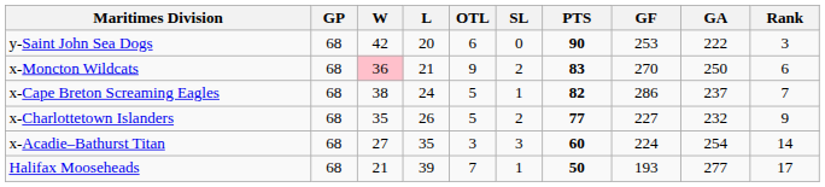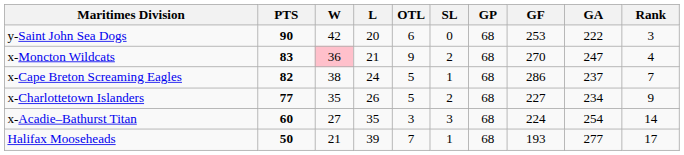 <table class="wikitable" style="text-align:center">
 <tr>
 <th bgcolor="#DDDDFF" width="33%">Maritimes Division</th>
-<th bgcolor="#DDDDFF" width="5%">GP</th>
+<th bgcolor="#DDDDFF" width="7.5%">PTS</th>
 <th bgcolor="#DDDDFF" width="5%">W</th>
 <th bgcolor="#DDDDFF" width="5%">L</th>
 <th bgcolor="#DDDDFF" width="5%">OTL</th>
 <th bgcolor="#DDDDFF" width="5%">SL</th>
-<th bgcolor="#DDDDFF" width="7.5%">PTS</th>
+<th bgcolor="#DDDDFF" width="5%">GP</th>
 <th bgcolor="#DDDDFF" width="7.5%">GF</th>
 <th bgcolor="#DDDDFF" width="7.5%">GA</th>
 <th bgcolor="#DDDDFF" width="7.5%">Rank</th>
 </tr>
 <tr>
 <td align=left>y-<a href='#'>Saint John Sea Dogs</a></td>
-<td>68</td>
+<td><strong>90</strong></td>
 <td>42</td>
 <td>20</td>
 <td>6</td>
 <td>0</td>
-<td><strong>90</strong></td>
+<td>68</td>
 <td>253</td>
 <td>222</td>
 <td>3</td>
 </tr>
 <tr>
 <td align=left>x-<a href='#'>Moncton Wildcats</a></td>
-<td>68</td>
+<td><strong>83</strong></td>
 <td style="background: pink;">36</td>
 <td>21</td>
 <td>9</td>
 <td>2</td>
-<td><strong>83</strong></td>
+<td>68</td>
 <td>270</td>
-<td>250</td>
-<td>6</td>
+<td>247</td>
+<td>4</td>
 </tr>
 <tr>
 <td align=left>x-<a href='#'>Cape Breton Screaming Eagles</a></td>
-<td>68</td>
+<td><strong>82</strong></td>
 <td>38</td>
 <td>24</td>
 <td>5</td>
 <td>1</td>
-<td><strong>82</strong></td>
+<td>68</td>
 <td>286</td>
 <td>237</td>
 <td>7</td>
 </tr>
 <tr>
 <td align=left>x-<a href='#'>Charlottetown Islanders</a></td>
-<td>68</td>
+<td><strong>77</strong></td>
 <td>35</td>
 <td>26</td>
 <td>5</td>
 <td>2</td>
-<td><strong>77</strong></td>
+<td>68</td>
 <td>227</td>
-<td>232</td>
+<td>234</td>
 <td>9</td>
 </tr>
 <tr>
 <td align=left>x-<a href='#'>Acadie–Bathurst Titan</a></td>
-<td>68</td>
+<td><strong>60</strong></td>
 <td>27</td>
 <td>35</td>
 <td>3</td>
 <td>3</td>
-<td><strong>60</strong></td>
+<td>68</td>
 <td>224</td>
 <td>254</td>
 <td>14</td>
 </tr>
 <tr>
 <td align=left><a href='#'>Halifax Mooseheads</a></td>
-<td>68</td>
+<td><strong>50</strong></td>
 <td>21</td>
 <td>39</td>
 <td>7</td>
 <td>1</td>
-<td><strong>50</strong></td>
+<td>68</td>
 <td>193</td>
 <td>277</td>
 <td>17</td>
 </tr>
 </table>
